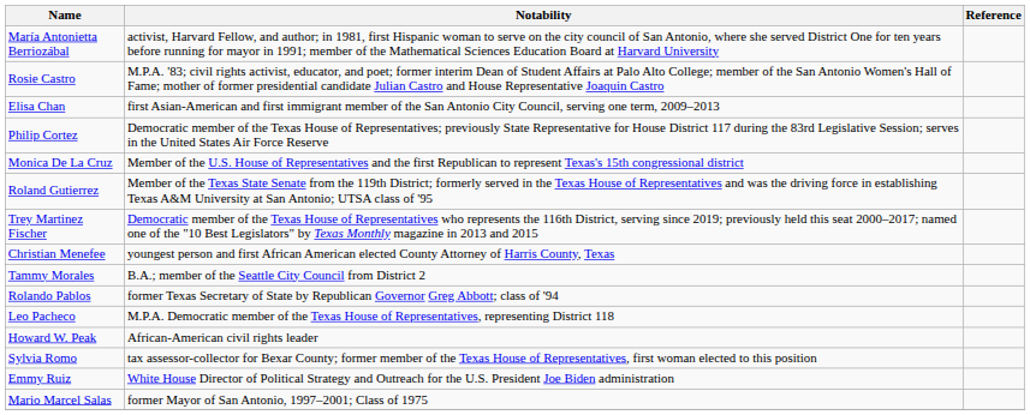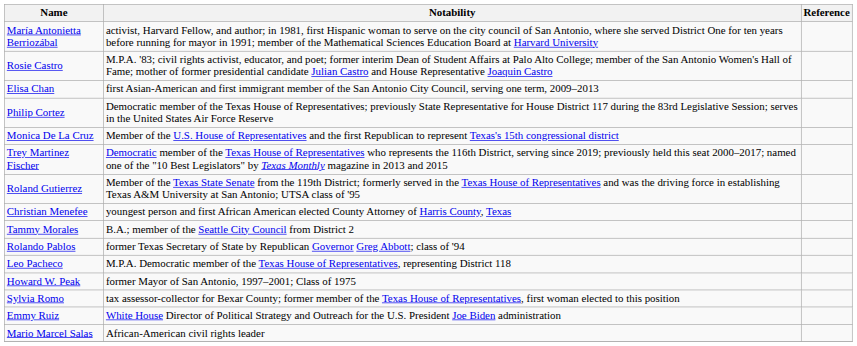 <table class="wikitable sortable">
 <tr>
 <th>Name</th>
 <th>Notability</th>
 <th>Reference</th>
 </tr>
 <tr>
 <td><a href='#'>María Antonietta Berriozábal</a></td>
 <td>activist, Harvard Fellow, and author; in 1981, first Hispanic woman to serve on the city council of San Antonio, where she served District One for ten years before running for mayor in 1991; member of the Mathematical Sciences Education Board at <a href='#'>Harvard University</a></td>
 <td></td>
 </tr>
 <tr>
 <td><a href='#'>Rosie Castro</a></td>
 <td>M.P.A. '83; civil rights activist, educator, and poet; former interim Dean of Student Affairs at Palo Alto College; member of the San Antonio Women's Hall of Fame; mother of former presidential candidate <a href='#'>Julian Castro</a> and House Representative <a href='#'>Joaquin Castro</a></td>
 <td></td>
 </tr>
 <tr>
 <td><a href='#'>Elisa Chan</a></td>
 <td>first Asian-American and first immigrant member of the San Antonio City Council, serving one term, 2009–2013</td>
 <td></td>
 </tr>
 <tr>
 <td><a href='#'>Philip Cortez</a></td>
 <td>Democratic member of the Texas House of Representatives; previously State Representative for House District 117 during the 83rd Legislative Session; serves in the United States Air Force Reserve</td>
 <td></td>
 </tr>
 <tr>
 <td><a href='#'>Monica De La Cruz</a></td>
 <td>Member of the <a href='#'>U.S. House of Representatives</a> and the first Republican to represent <a href='#'>Texas's 15th congressional district</a></td>
 <td></td>
 </tr>
 <tr>
-<td><a href='#'>Roland Gutierrez</a></td>
-<td>Member of the <a href='#'>Texas State Senate</a> from the 119th District; formerly served in the <a href='#'>Texas House of Representatives</a> and was the driving force in establishing Texas A&M University at San Antonio; UTSA class of '95</td>
+<td><a href='#'>Trey Martinez Fischer</a></td>
+<td><a href='#'>Democratic</a> member of the <a href='#'>Texas House of Representatives</a> who represents the 116th District, serving since 2019; previously held this seat 2000–2017; named one of the "10 Best Legislators" by <em><a href='#'>Texas Monthly</a></em> magazine in 2013 and 2015</td>
 <td></td>
 </tr>
 <tr>
-<td><a href='#'>Trey Martinez Fischer</a></td>
-<td><a href='#'>Democratic</a> member of the <a href='#'>Texas House of Representatives</a> who represents the 116th District, serving since 2019; previously held this seat 2000–2017; named one of the "10 Best Legislators" by <em><a href='#'>Texas Monthly</a></em> magazine in 2013 and 2015</td>
+<td><a href='#'>Roland Gutierrez</a></td>
+<td>Member of the <a href='#'>Texas State Senate</a> from the 119th District; formerly served in the <a href='#'>Texas House of Representatives</a> and was the driving force in establishing Texas A&M University at San Antonio; UTSA class of '95</td>
 <td></td>
 </tr>
 <tr>
 <td><a href='#'>Christian Menefee</a></td>
 <td>youngest person and first African American elected County Attorney of <a href='#'>Harris County</a>, <a href='#'>Texas</a></td>
 <td></td>
 </tr>
 <tr>
 <td><a href='#'>Tammy Morales</a></td>
 <td>B.A.; member of the <a href='#'>Seattle City Council</a> from District 2</td>
 <td></td>
 </tr>
 <tr>
 <td><a href='#'>Rolando Pablos</a></td>
 <td>former Texas Secretary of State by Republican <a href='#'>Governor</a> <a href='#'>Greg Abbott</a>; class of '94</td>
 <td></td>
 </tr>
 <tr>
 <td><a href='#'>Leo Pacheco</a></td>
 <td>M.P.A. Democratic member of the <a href='#'>Texas House of Representatives</a>, representing District 118</td>
 <td></td>
 </tr>
 <tr>
 <td><a href='#'>Howard W. Peak</a></td>
-<td>African-American civil rights leader</td>
+<td>former Mayor of San Antonio, 1997–2001; Class of 1975</td>
 <td></td>
 </tr>
 <tr>
 <td><a href='#'>Sylvia Romo</a></td>
 <td>tax assessor-collector for Bexar County; former member of the <a href='#'>Texas House of Representatives</a>, first woman elected to this position</td>
 <td></td>
 </tr>
 <tr>
 <td><a href='#'>Emmy Ruiz</a></td>
 <td><a href='#'>White House</a> Director of Political Strategy and Outreach for the U.S. President <a href='#'>Joe Biden</a> administration</td>
 <td></td>
 </tr>
 <tr>
 <td><a href='#'>Mario Marcel Salas</a></td>
-<td>former Mayor of San Antonio, 1997–2001; Class of 1975</td>
+<td>African-American civil rights leader</td>
 <td></td>
 </tr>
 <tr>
 </tr>
 </table>
